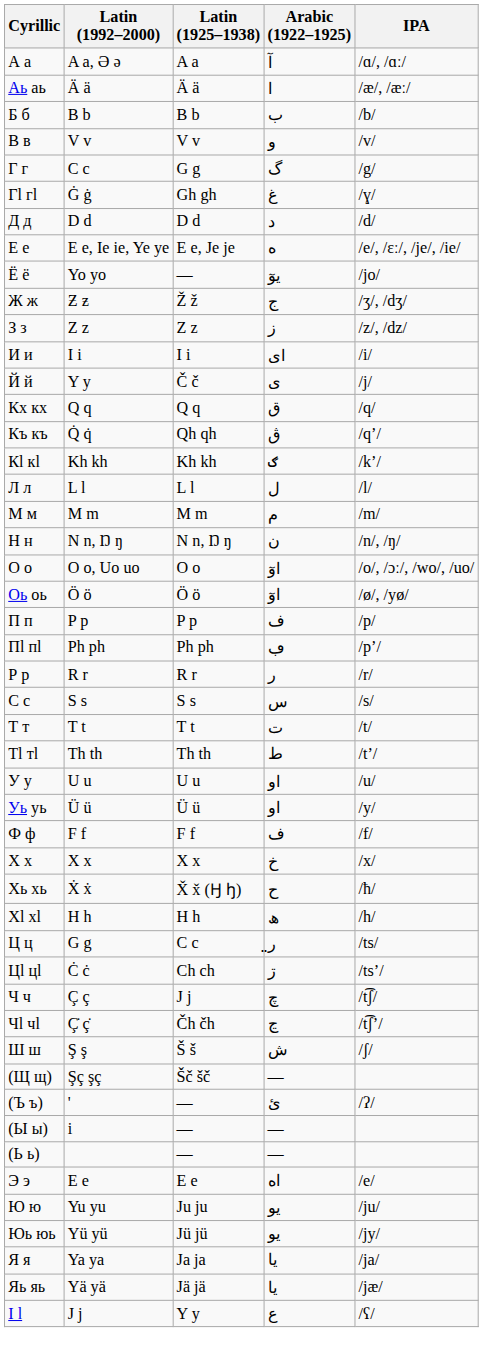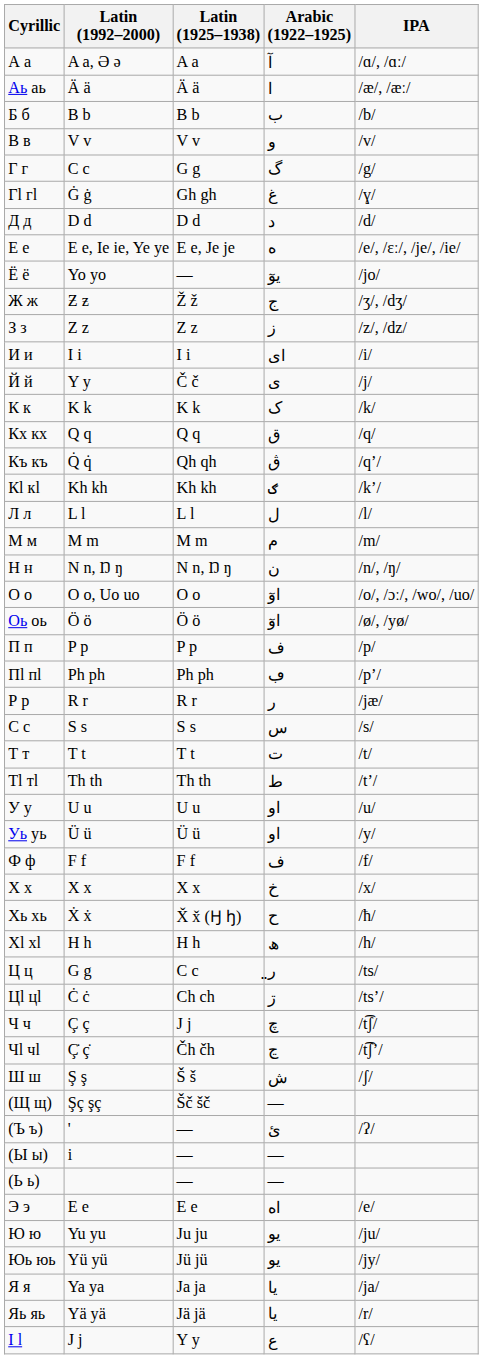 <table class="wikitable">
 <tr>
 <th>Cyrillic</th>
 <th>Latin<br>(1992–2000)</th>
 <th>Latin<br>(1925–1938)</th>
 <th>Arabic<br>(1922–1925)</th>
 <th>IPA</th>
 </tr>
 <tr>
 <td>А а</td>
 <td>A a, Ə ə</td>
 <td>A a</td>
 <td>آ</td>
 <td>/ɑ/, /ɑː/</td>
 </tr>
 <tr>
 <td><a href='#'>Аь</a> аь</td>
 <td>Ä ä</td>
 <td>Ä ä</td>
 <td>ا</td>
 <td>/æ/, /æː/</td>
 </tr>
 <tr>
 <td>Б б</td>
 <td>B b</td>
 <td>B b</td>
 <td>ب</td>
 <td>/b/</td>
 </tr>
 <tr>
 <td>В в</td>
 <td>V v</td>
 <td>V v</td>
 <td>و</td>
 <td>/v/</td>
 </tr>
 <tr>
 <td>Г г</td>
 <td>C c</td>
 <td>G g</td>
 <td>گ</td>
 <td>/g/</td>
 </tr>
 <tr>
 <td>Гӏ гӏ</td>
 <td>Ġ ġ</td>
 <td>Gh gh</td>
 <td>غ</td>
 <td>/ɣ/</td>
 </tr>
 <tr>
 <td>Д д</td>
 <td>D d</td>
 <td>D d</td>
 <td>د</td>
 <td>/d/</td>
 </tr>
 <tr>
 <td>Е е</td>
 <td>E e, Ie ie, Ye ye</td>
 <td>E e, Je je</td>
 <td>ە</td>
 <td>/e/, /ɛː/, /je/, /ie/</td>
 </tr>
 <tr>
 <td>Ё ё</td>
 <td>Yo yo</td>
 <td>—</td>
 <td>یوٓ</td>
 <td>/jo/</td>
 </tr>
 <tr>
 <td>Ж ж</td>
 <td>Ƶ ƶ</td>
 <td>Ž ž</td>
 <td>ج</td>
 <td>/ʒ/, /dʒ/</td>
 </tr>
 <tr>
 <td>З з</td>
 <td>Z z</td>
 <td>Z z</td>
 <td>ز</td>
 <td>/z/, /dz/</td>
 </tr>
 <tr>
 <td>И и</td>
 <td>I i</td>
 <td>I i</td>
 <td>ای</td>
 <td>/i/</td>
 </tr>
 <tr>
 <td>Й й</td>
 <td>Y y</td>
 <td>Č č</td>
 <td>ی</td>
 <td>/j/</td>
 </tr>
 <tr>
+<td>К к</td>
+<td>K k</td>
+<td>K k</td>
+<td>ک</td>
+<td>/k/</td>
+</tr>
+<tr>
 <td>Кх кх</td>
 <td>Q q</td>
 <td>Q q</td>
 <td>ق</td>
 <td>/q/</td>
 </tr>
 <tr>
 <td>Къ къ</td>
 <td>Q̇ q̇</td>
 <td>Qh qh</td>
 <td>ڨ</td>
 <td>/qʼ/</td>
 </tr>
 <tr>
 <td>Кӏ кӏ</td>
 <td>Kh kh</td>
 <td>Kh kh</td>
 <td>ࢰ</td>
 <td>/kʼ/</td>
 </tr>
 <tr>
 <td>Л л</td>
 <td>L l</td>
 <td>L l</td>
 <td>ل</td>
 <td>/l/</td>
 </tr>
 <tr>
 <td>М м</td>
 <td>M m</td>
 <td>M m</td>
 <td>م</td>
 <td>/m/</td>
 </tr>
 <tr>
 <td>Н н</td>
 <td>N n, Ŋ ŋ</td>
 <td>N n, Ŋ ŋ</td>
 <td>ن</td>
 <td>/n/, /ŋ/</td>
 </tr>
 <tr>
 <td>О о</td>
 <td>O o, Uo uo</td>
 <td>O o</td>
 <td>اوٓ</td>
 <td>/o/, /ɔː/, /wo/, /uo/</td>
 </tr>
 <tr>
 <td><a href='#'>Оь</a> оь</td>
 <td>Ö ö</td>
 <td>Ö ö</td>
 <td>اوٓ</td>
 <td>/ø/, /yø/</td>
 </tr>
 <tr>
 <td>П п</td>
 <td>P p</td>
 <td>P p</td>
 <td>ف</td>
 <td>/p/</td>
 </tr>
 <tr>
 <td>Пӏ пӏ</td>
 <td>Ph ph</td>
 <td>Ph ph</td>
 <td>ڢ</td>
 <td>/pʼ/</td>
 </tr>
 <tr>
 <td>Р р</td>
 <td>R r</td>
 <td>R r</td>
 <td>ر</td>
-<td>/r/</td>
+<td>/jæ/</td>
 </tr>
 <tr>
 <td>С с</td>
 <td>S s</td>
 <td>S s</td>
 <td>س</td>
 <td>/s/</td>
 </tr>
 <tr>
 <td>Т т</td>
 <td>T t</td>
 <td>T t</td>
 <td>ت</td>
 <td>/t/</td>
 </tr>
 <tr>
 <td>Тӏ тӏ</td>
 <td>Th th</td>
 <td>Th th</td>
 <td>ط</td>
 <td>/tʼ/</td>
 </tr>
 <tr>
 <td>У у</td>
 <td>U u</td>
 <td>U u</td>
 <td>او</td>
 <td>/u/</td>
 </tr>
 <tr>
 <td><a href='#'>Уь</a> уь</td>
 <td>Ü ü</td>
 <td>Ü ü</td>
 <td>او</td>
 <td>/y/</td>
 </tr>
 <tr>
 <td>Ф ф</td>
 <td>F f</td>
 <td>F f</td>
 <td>ف</td>
 <td>/f/</td>
 </tr>
 <tr>
 <td>Х х</td>
 <td>X x</td>
 <td>X x</td>
 <td>خ</td>
 <td>/x/</td>
 </tr>
 <tr>
 <td>Хь хь</td>
 <td>Ẋ ẋ</td>
 <td>X̌ x̌ (Ꜧ ꜧ)</td>
 <td>ح</td>
 <td>/ħ/</td>
 </tr>
 <tr>
 <td>Хӏ хӏ</td>
 <td>H h</td>
 <td>H h</td>
 <td>ھ</td>
 <td>/h/</td>
 </tr>
 <tr>
 <td>Ц ц</td>
 <td>G g</td>
 <td>C c</td>
 <td>ر̤ </td>
 <td>/ts/</td>
 </tr>
 <tr>
 <td>Цӏ цӏ</td>
 <td>Ċ ċ</td>
 <td>Ch ch</td>
 <td>ڗ</td>
 <td>/tsʼ/</td>
 </tr>
 <tr>
 <td>Ч ч</td>
 <td>Ç ç</td>
 <td>J j</td>
 <td>چ</td>
 <td>/t͡ʃ/</td>
 </tr>
 <tr>
 <td>Чӏ чӏ</td>
 <td>Ç̇ ç̇</td>
 <td>Čh čh</td>
 <td>ڃ</td>
 <td>/t͡ʃʼ/</td>
 </tr>
 <tr>
 <td>Ш ш</td>
 <td>Ş ş</td>
 <td>Š š</td>
 <td>ش</td>
 <td>/ʃ/</td>
 </tr>
 <tr>
 <td>(Щ щ)</td>
 <td>Şç şç</td>
 <td>Šč šč</td>
 <td>—</td>
 <td></td>
 </tr>
 <tr>
 <td>(Ъ ъ)</td>
 <td>'</td>
 <td>—</td>
 <td>ئ</td>
 <td>/ʔ/</td>
 </tr>
 <tr>
 <td>(Ы ы)</td>
 <td>i</td>
 <td>—</td>
 <td>—</td>
 <td></td>
 </tr>
 <tr>
 <td>(Ь ь)</td>
 <td></td>
 <td>—</td>
 <td>—</td>
 <td></td>
 </tr>
 <tr>
 <td>Э э</td>
 <td>E e</td>
 <td>E e</td>
 <td>اە</td>
 <td>/e/</td>
 </tr>
 <tr>
 <td>Ю ю</td>
 <td>Yu yu</td>
 <td>Ju ju</td>
 <td>یو</td>
 <td>/ju/</td>
 </tr>
 <tr>
 <td>Юь юь</td>
 <td>Yü yü</td>
 <td>Jü jü</td>
 <td>یو</td>
 <td>/jy/</td>
 </tr>
 <tr>
 <td>Я я</td>
 <td>Ya ya</td>
 <td>Ja ja</td>
 <td>یا</td>
 <td>/ja/</td>
 </tr>
 <tr>
 <td>Яь яь</td>
 <td>Yä yä</td>
 <td>Jä jä</td>
 <td>یا</td>
-<td>/jæ/</td>
+<td>/r/</td>
 </tr>
 <tr>
 <td><a href='#'>Ӏ ӏ</a></td>
 <td>J j</td>
 <td>Y y</td>
 <td>ع</td>
 <td>/ʕ/</td>
 </tr>
 </table>
